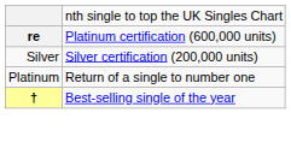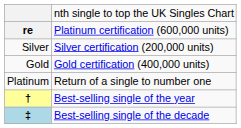 <table class="wikitable plainrowheaders" style="font-size:90%;">
 <tr>
 <th scope=col></th>
 <td>nth single to top the UK Singles Chart</td>
 </tr>
 <tr>
 <th scope=row style="text-align:center;">re</th>
 <td><a href='#'>Platinum certification</a> (600,000 units)</td>
 </tr>
 <tr>
 <td align=right>Silver</td>
 <td><a href='#'>Silver certification</a> (200,000 units)</td>
 </tr>
 <tr>
+<td align=right>Gold</td>
+<td><a href='#'>Gold certification</a> (400,000 units)</td>
+</tr>
+<tr>
 <td align=right>Platinum</td>
 <td>Return of a single to number one</td>
 </tr>
 <tr>
 <th scope=row style="background-color:#FFFF99">†</th>
 <td><a href='#'>Best-selling single of the year</a></td>
 </tr>
+<tr>
+<th scope=row style="background-color:lightblue">‡</th>
+<td><a href='#'>Best-selling single of the decade</a></td>
+</tr>
 </table>
